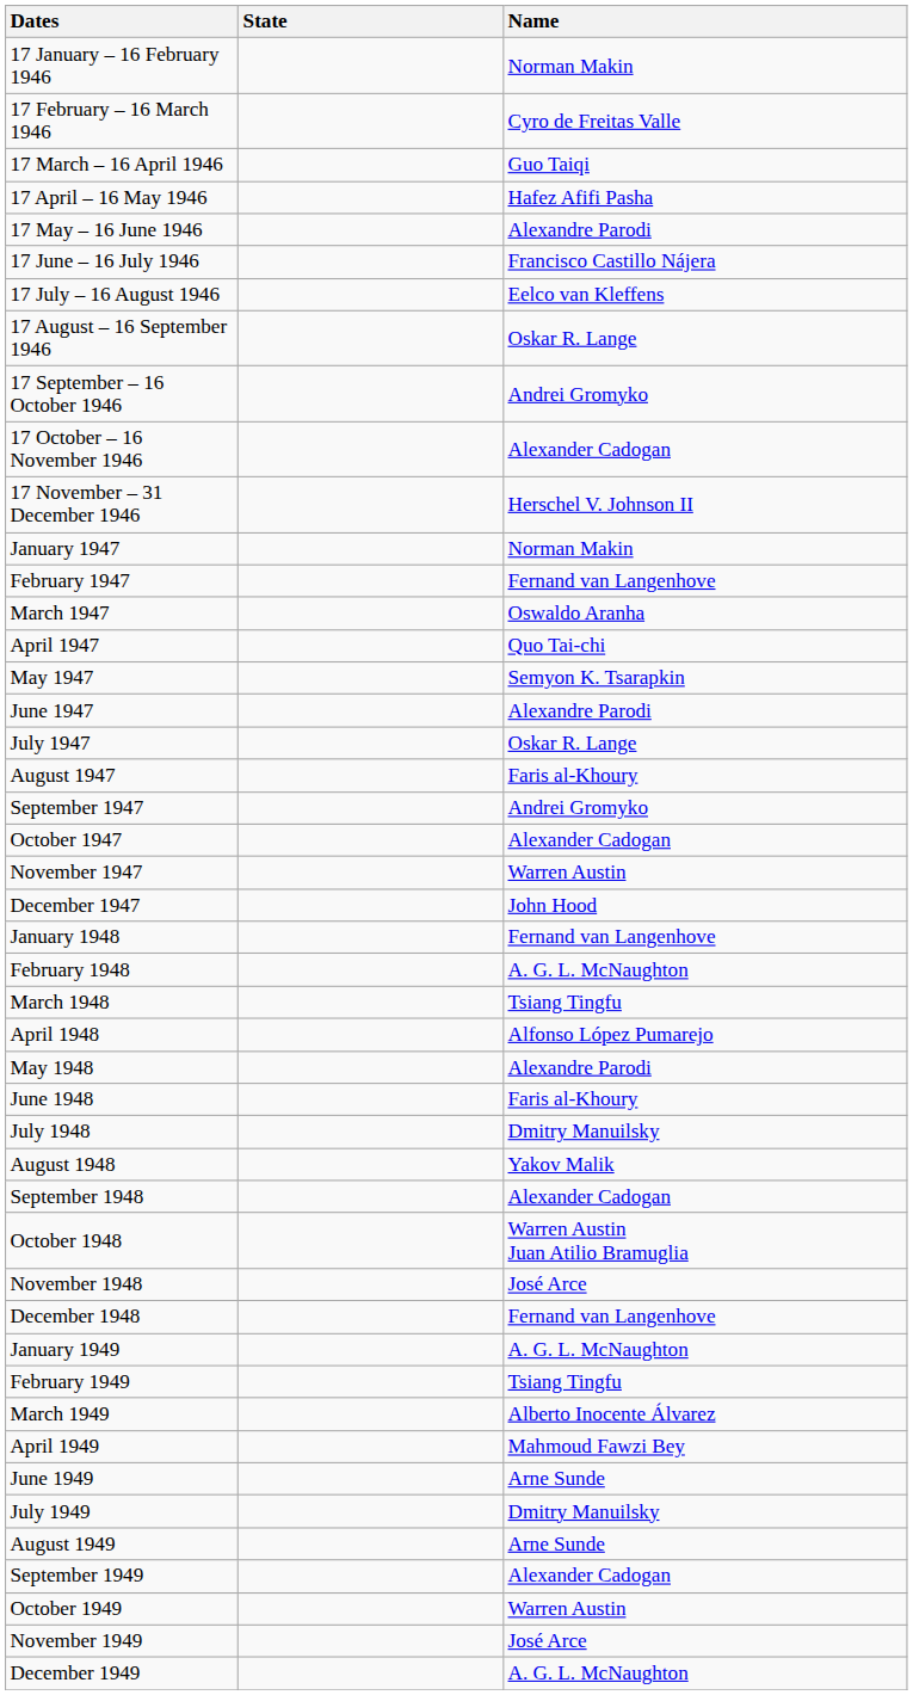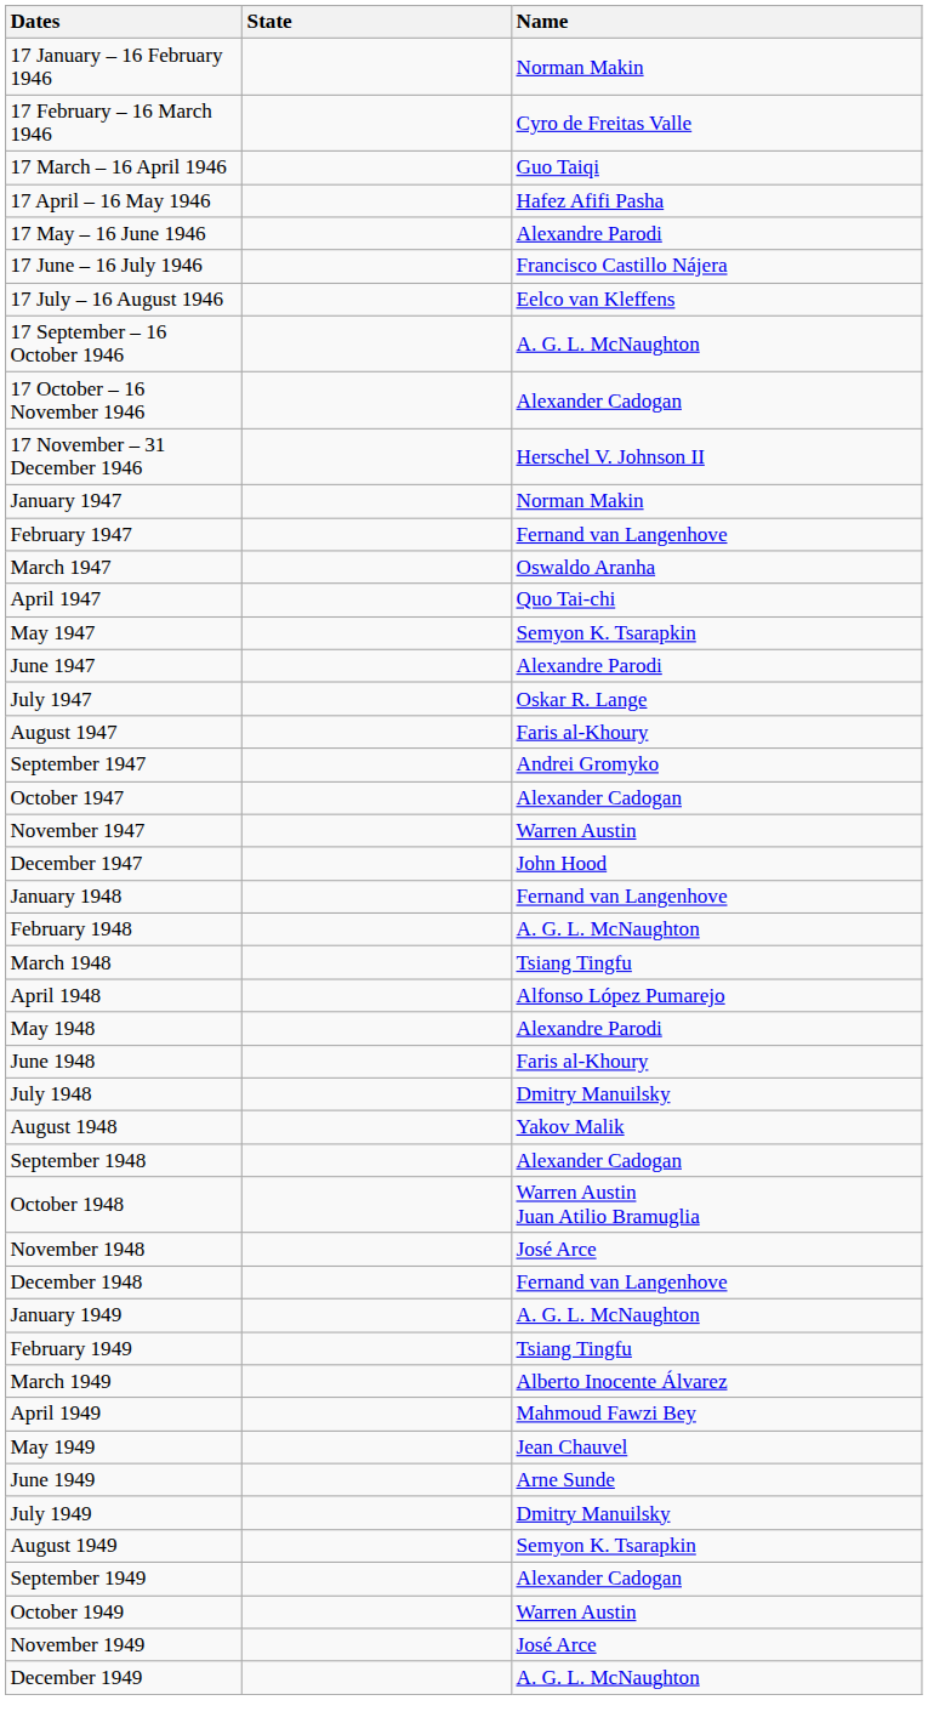 <table class="wikitable" width="80%">
 <tr>
 <th style="text-align:left;width:175px">Dates</th>
 <th style="text-align:left;width:200px">State</th>
 <th style="text-align:left;">Name</th>
 </tr>
 <tr>
 <td>17 January – 16 February 1946</td>
 <td></td>
 <td><a href='#'>Norman Makin</a></td>
 </tr>
 <tr>
 <td>17 February – 16 March 1946</td>
 <td></td>
 <td><a href='#'>Cyro de Freitas Valle</a></td>
 </tr>
 <tr>
 <td>17 March – 16 April 1946</td>
 <td></td>
 <td><a href='#'>Guo Taiqi</a></td>
 </tr>
 <tr>
 <td>17 April – 16 May 1946</td>
 <td></td>
 <td><a href='#'>Hafez Afifi Pasha</a></td>
 </tr>
 <tr>
 <td>17 May – 16 June 1946</td>
 <td></td>
 <td><a href='#'>Alexandre Parodi</a></td>
 </tr>
 <tr>
 <td>17 June – 16 July 1946</td>
 <td></td>
 <td><a href='#'>Francisco Castillo Nájera</a></td>
 </tr>
 <tr>
 <td>17 July – 16 August 1946</td>
 <td></td>
 <td><a href='#'>Eelco van Kleffens</a></td>
 </tr>
 <tr>
-<td>17 August – 16 September 1946</td>
-<td></td>
-<td><a href='#'>Oskar R. Lange</a></td>
-</tr>
-<tr>
 <td>17 September – 16 October 1946</td>
 <td></td>
-<td><a href='#'>Andrei Gromyko</a></td>
+<td><a href='#'>A. G. L. McNaughton</a></td>
 </tr>
 <tr>
 <td>17 October – 16 November 1946</td>
 <td></td>
 <td><a href='#'>Alexander Cadogan</a></td>
 </tr>
 <tr>
 <td>17 November – 31 December 1946</td>
 <td></td>
 <td><a href='#'>Herschel V. Johnson II</a></td>
 </tr>
 <tr>
 <td>January 1947</td>
 <td></td>
 <td><a href='#'>Norman Makin</a></td>
 </tr>
 <tr>
 <td>February 1947</td>
 <td></td>
 <td><a href='#'>Fernand van Langenhove</a></td>
 </tr>
 <tr>
 <td>March 1947</td>
 <td></td>
 <td><a href='#'>Oswaldo Aranha</a></td>
 </tr>
 <tr>
 <td>April 1947</td>
 <td></td>
 <td><a href='#'>Quo Tai-chi</a></td>
 </tr>
 <tr>
 <td>May 1947</td>
 <td></td>
 <td><a href='#'>Semyon K. Tsarapkin</a></td>
 </tr>
 <tr>
 <td>June 1947</td>
 <td></td>
 <td><a href='#'>Alexandre Parodi</a></td>
 </tr>
 <tr>
 <td>July 1947</td>
 <td></td>
 <td><a href='#'>Oskar R. Lange</a></td>
 </tr>
 <tr>
 <td>August 1947</td>
 <td></td>
 <td><a href='#'>Faris al-Khoury</a></td>
 </tr>
 <tr>
 <td>September 1947</td>
 <td></td>
 <td><a href='#'>Andrei Gromyko</a></td>
 </tr>
 <tr>
 <td>October 1947</td>
 <td></td>
 <td><a href='#'>Alexander Cadogan</a></td>
 </tr>
 <tr>
 <td>November 1947</td>
 <td></td>
 <td><a href='#'>Warren Austin</a></td>
 </tr>
 <tr>
 <td>December 1947</td>
 <td></td>
 <td><a href='#'>John Hood</a></td>
 </tr>
 <tr>
 <td>January 1948</td>
 <td></td>
 <td><a href='#'>Fernand van Langenhove</a></td>
 </tr>
 <tr>
 <td>February 1948</td>
 <td></td>
 <td><a href='#'>A. G. L. McNaughton</a></td>
 </tr>
 <tr>
 <td>March 1948</td>
 <td></td>
 <td><a href='#'>Tsiang Tingfu</a></td>
 </tr>
 <tr>
 <td>April 1948</td>
 <td></td>
 <td><a href='#'>Alfonso López Pumarejo</a></td>
 </tr>
 <tr>
 <td>May 1948</td>
 <td></td>
 <td><a href='#'>Alexandre Parodi</a></td>
 </tr>
 <tr>
 <td>June 1948</td>
 <td></td>
 <td><a href='#'>Faris al-Khoury</a></td>
 </tr>
 <tr>
 <td>July 1948</td>
 <td></td>
 <td><a href='#'>Dmitry Manuilsky</a></td>
 </tr>
 <tr>
 <td>August 1948</td>
 <td></td>
 <td><a href='#'>Yakov Malik</a></td>
 </tr>
 <tr>
 <td>September 1948</td>
 <td></td>
 <td><a href='#'>Alexander Cadogan</a></td>
 </tr>
 <tr>
 <td>October 1948</td>
 <td><br></td>
 <td><a href='#'>Warren Austin</a><br><a href='#'>Juan Atilio Bramuglia</a></td>
 </tr>
 <tr>
 <td>November 1948</td>
 <td></td>
 <td><a href='#'>José Arce</a></td>
 </tr>
 <tr>
 <td>December 1948</td>
 <td></td>
 <td><a href='#'>Fernand van Langenhove</a></td>
 </tr>
 <tr>
 <td>January 1949</td>
 <td></td>
 <td><a href='#'>A. G. L. McNaughton</a></td>
 </tr>
 <tr>
 <td>February 1949</td>
 <td></td>
 <td><a href='#'>Tsiang Tingfu</a></td>
 </tr>
 <tr>
 <td>March 1949</td>
 <td></td>
 <td><a href='#'>Alberto Inocente Álvarez</a></td>
 </tr>
 <tr>
 <td>April 1949</td>
 <td></td>
 <td><a href='#'>Mahmoud Fawzi Bey</a></td>
 </tr>
 <tr>
+<td>May 1949</td>
+<td></td>
+<td><a href='#'>Jean Chauvel</a></td>
+</tr>
+<tr>
 <td>June 1949</td>
 <td></td>
 <td><a href='#'>Arne Sunde</a></td>
 </tr>
 <tr>
 <td>July 1949</td>
 <td></td>
 <td><a href='#'>Dmitry Manuilsky</a></td>
 </tr>
 <tr>
 <td>August 1949</td>
 <td></td>
-<td><a href='#'>Arne Sunde</a></td>
+<td><a href='#'>Semyon K. Tsarapkin</a></td>
 </tr>
 <tr>
 <td>September 1949</td>
 <td></td>
 <td><a href='#'>Alexander Cadogan</a></td>
 </tr>
 <tr>
 <td>October 1949</td>
 <td></td>
 <td><a href='#'>Warren Austin</a></td>
 </tr>
 <tr>
 <td>November 1949</td>
 <td></td>
 <td><a href='#'>José Arce</a></td>
 </tr>
 <tr>
 <td>December 1949</td>
 <td></td>
 <td><a href='#'>A. G. L. McNaughton</a></td>
 </tr>
 </table>
